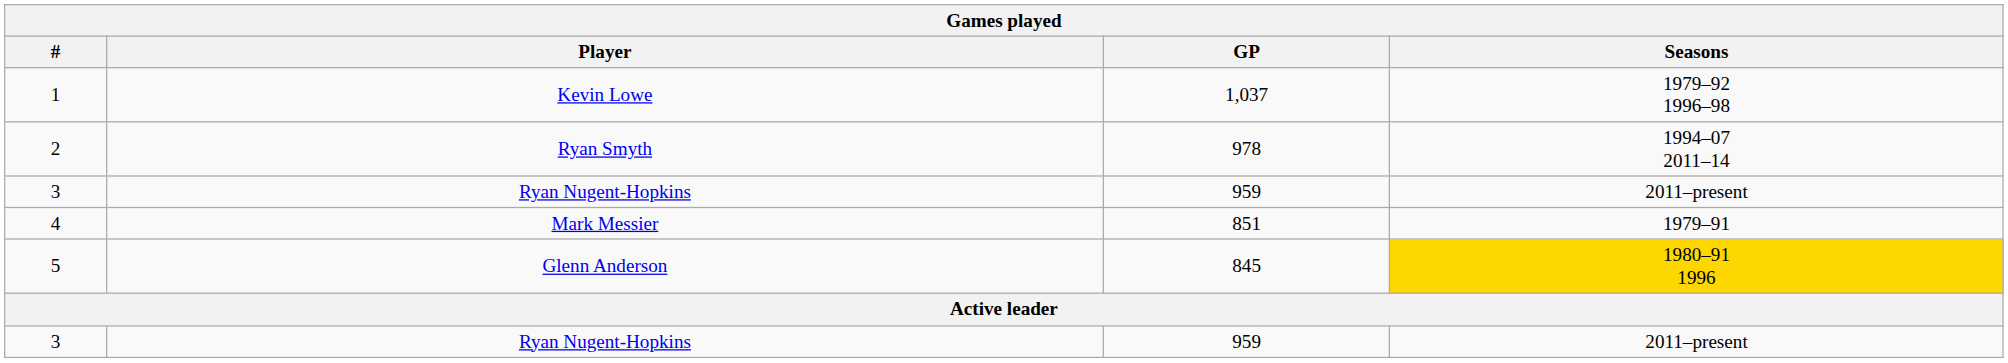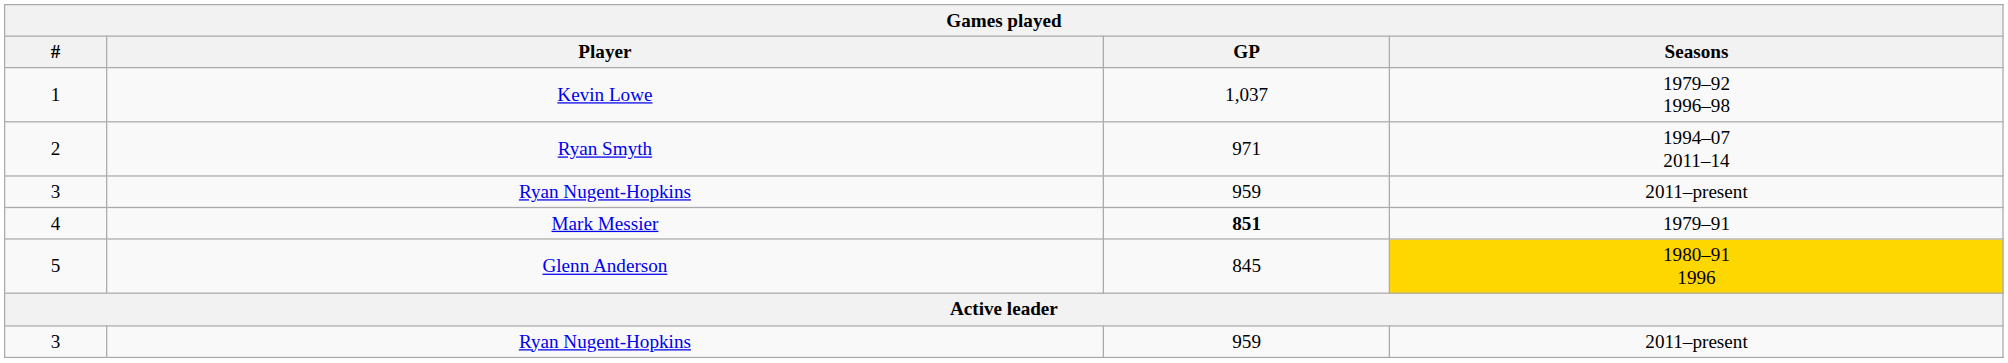 <table class="wikitable" style="text-align: center; font-size: 95%" width="80%">
 <tr>
 <th colspan="4">Games played</th>
 </tr>
 <tr>
 <th>#</th>
 <th>Player</th>
 <th>GP</th>
 <th>Seasons</th>
 </tr>
 <tr>
 <td>1</td>
 <td><a href='#'>Kevin Lowe</a></td>
 <td>1,037</td>
 <td>1979–92<br>1996–98</td>
 </tr>
 <tr>
 <td>2</td>
 <td><a href='#'>Ryan Smyth</a></td>
-<td>978</td>
+<td>971</td>
 <td>1994–07<br>2011–14</td>
 </tr>
 <tr>
 <td>3</td>
 <td><a href='#'>Ryan Nugent-Hopkins</a></td>
 <td>959</td>
 <td>2011–present</td>
 </tr>
 <tr>
 <td>4</td>
 <td><a href='#'>Mark Messier</a></td>
-<td>851</td>
+<td><strong>851</strong></td>
 <td>1979–91</td>
 </tr>
 <tr>
 <td>5</td>
 <td><a href='#'>Glenn Anderson</a></td>
 <td>845</td>
 <td style="background: gold;">1980–91<br>1996</td>
 </tr>
 <tr>
 <th colspan="4">Active leader</th>
 </tr>
 <tr>
 <td>3</td>
 <td><a href='#'>Ryan Nugent-Hopkins</a></td>
 <td>959</td>
 <td>2011–present</td>
 </tr>
 </table>
